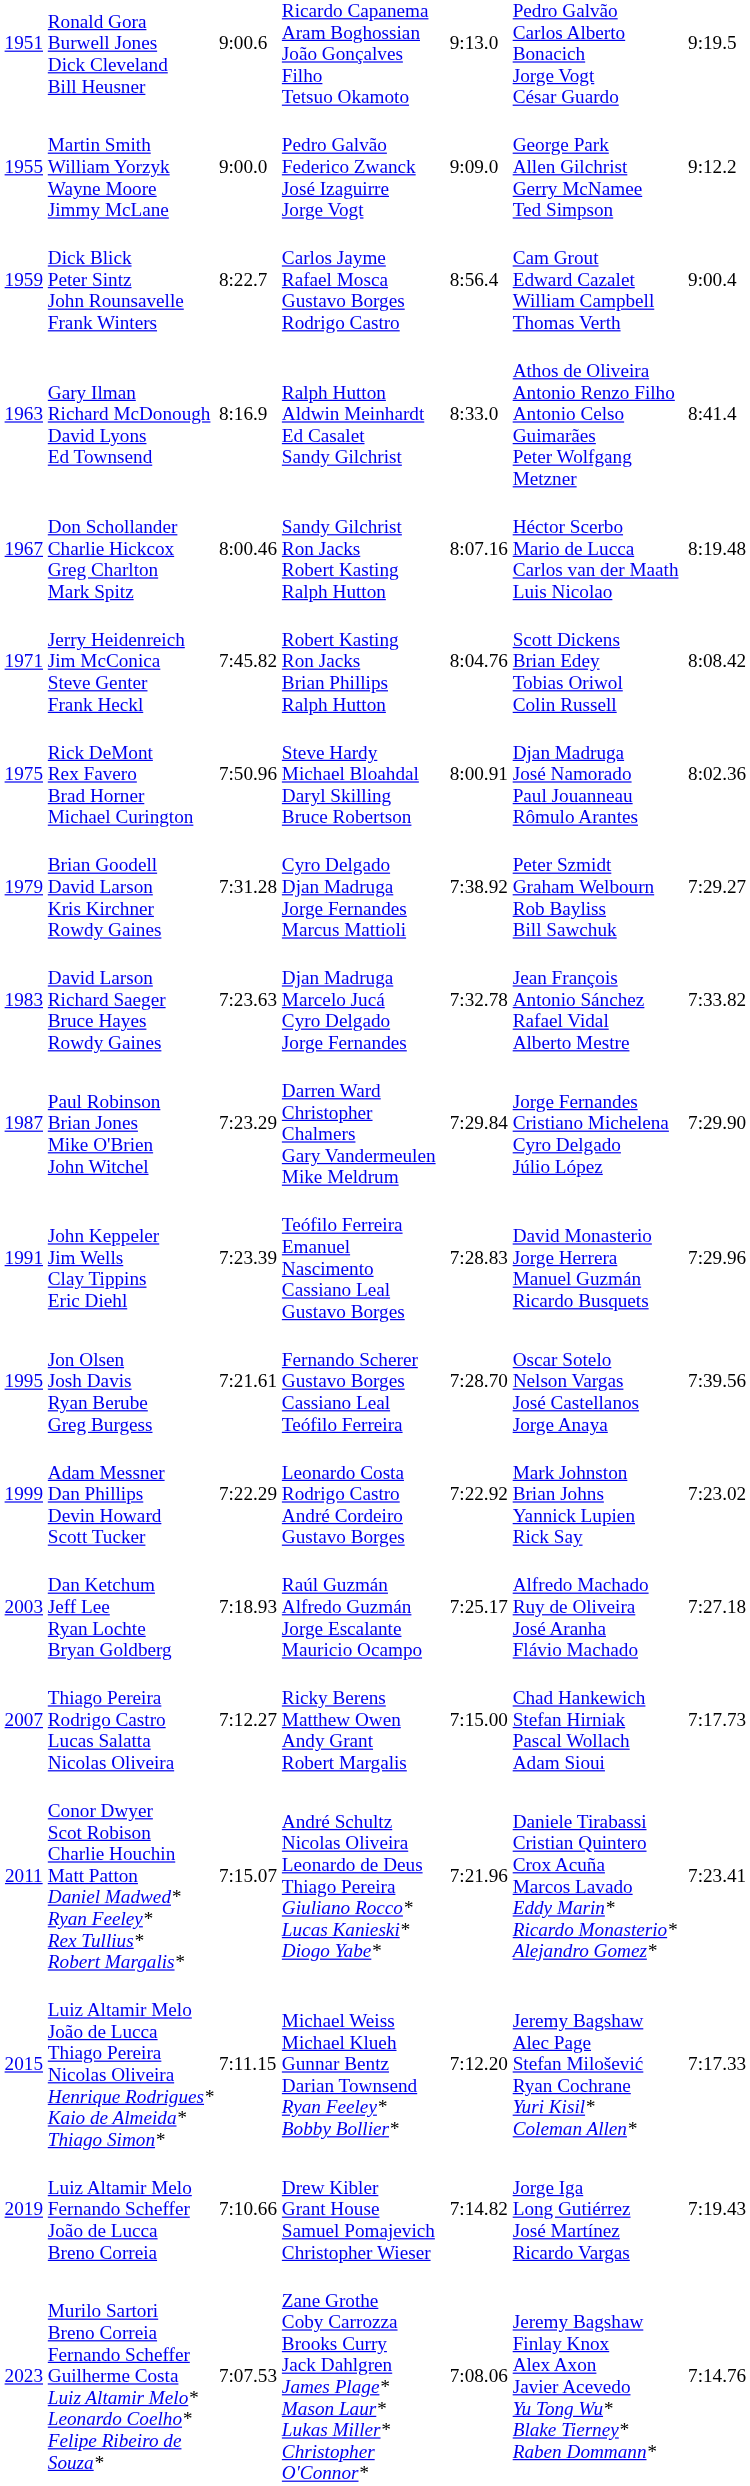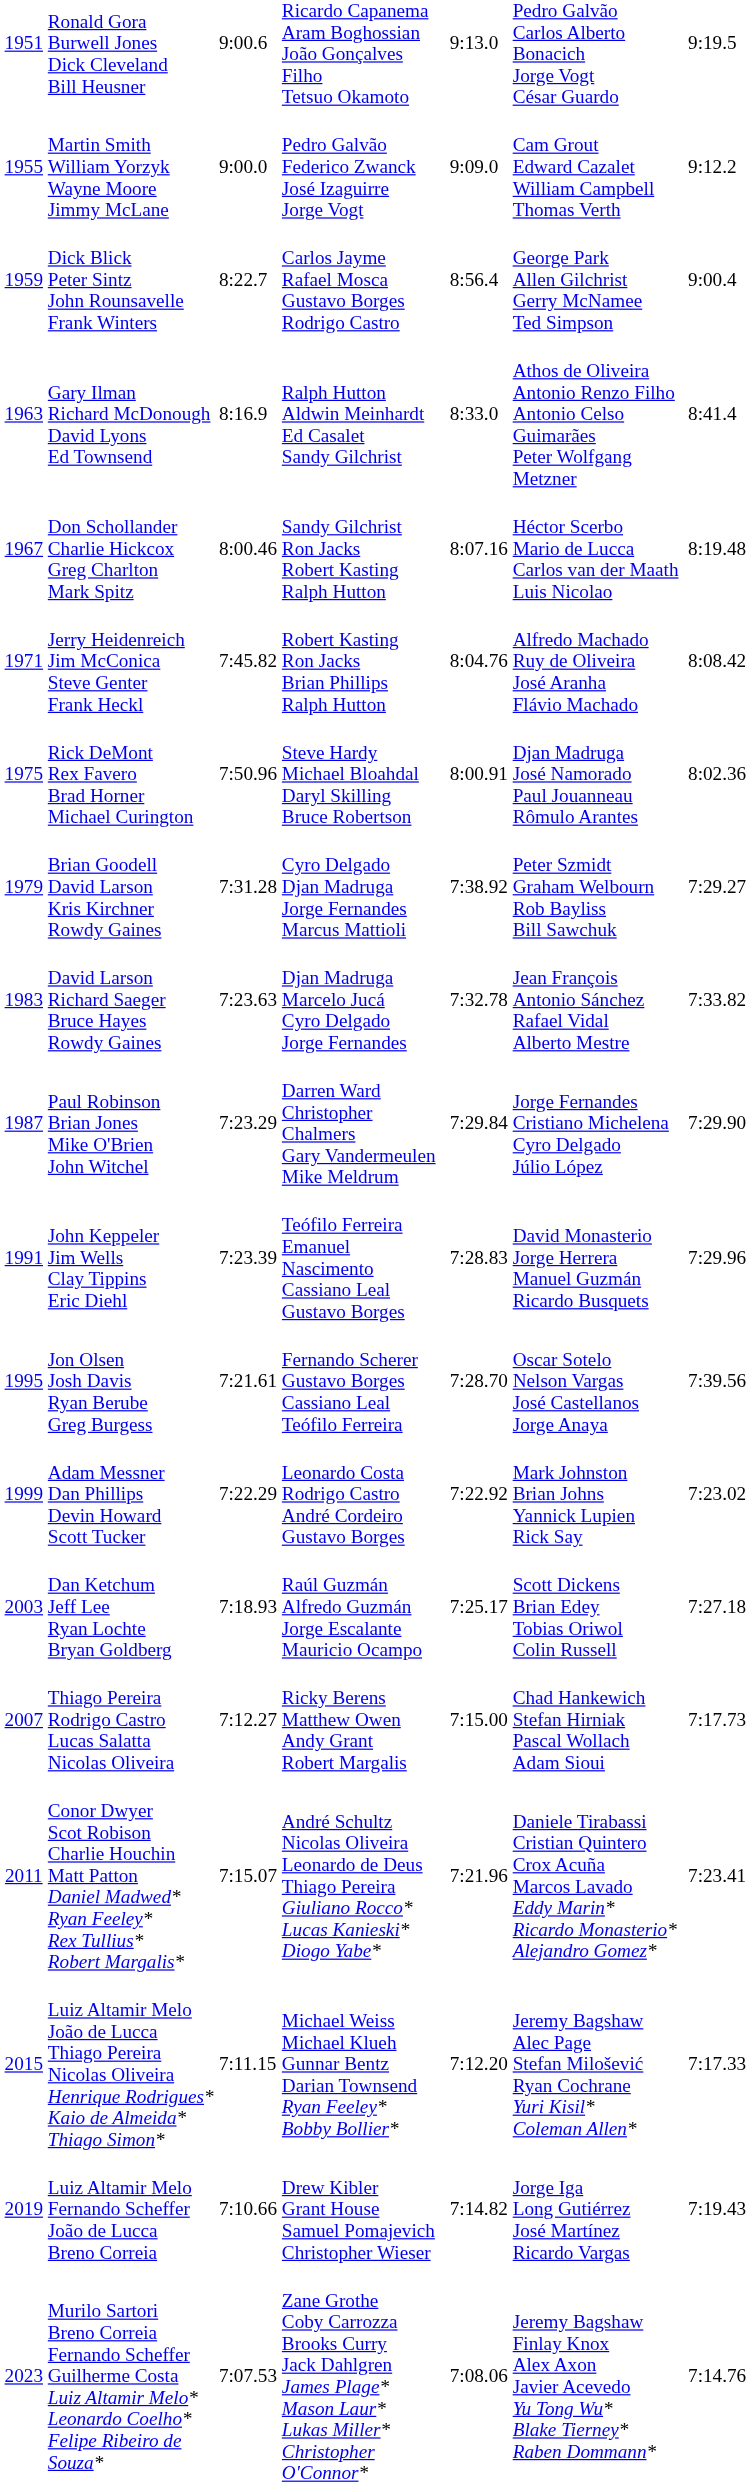 <table>
 <tr>
 <td align=center><a href='#'>1951</a></td>
 <td><br><a href='#'>Ronald Gora</a><br><a href='#'>Burwell Jones</a><br><a href='#'>Dick Cleveland</a><br><a href='#'>Bill Heusner</a></td>
 <td>9:00.6</td>
 <td><br><a href='#'>Ricardo Capanema</a><br><a href='#'>Aram Boghossian</a><br><a href='#'>João Gonçalves Filho</a><br><a href='#'>Tetsuo Okamoto</a></td>
 <td>9:13.0</td>
 <td><br><a href='#'>Pedro Galvão</a><br><a href='#'>Carlos Alberto Bonacich</a><br><a href='#'>Jorge Vogt</a><br><a href='#'>César Guardo</a></td>
 <td>9:19.5</td>
 </tr>
 <tr>
 <td align=center><a href='#'>1955</a></td>
 <td><br><a href='#'>Martin Smith</a><br><a href='#'>William Yorzyk</a><br><a href='#'>Wayne Moore</a><br><a href='#'>Jimmy McLane</a></td>
 <td>9:00.0</td>
 <td><br><a href='#'>Pedro Galvão</a><br><a href='#'>Federico Zwanck</a><br><a href='#'>José Izaguirre</a><br><a href='#'>Jorge Vogt</a></td>
 <td>9:09.0</td>
-<td><br><a href='#'>George Park</a><br><a href='#'>Allen Gilchrist</a><br><a href='#'>Gerry McNamee</a><br><a href='#'>Ted Simpson</a></td>
+<td><br><a href='#'>Cam Grout</a><br><a href='#'>Edward Cazalet</a><br><a href='#'>William Campbell</a><br><a href='#'>Thomas Verth</a></td>
 <td>9:12.2</td>
 </tr>
 <tr>
 <td align=center><a href='#'>1959</a></td>
 <td><br><a href='#'>Dick Blick</a><br><a href='#'>Peter Sintz</a><br><a href='#'>John Rounsavelle</a><br><a href='#'>Frank Winters</a></td>
 <td>8:22.7</td>
 <td><br><a href='#'>Carlos Jayme</a><br><a href='#'>Rafael Mosca</a><br><a href='#'>Gustavo Borges</a><br><a href='#'>Rodrigo Castro</a></td>
 <td>8:56.4</td>
-<td><br><a href='#'>Cam Grout</a><br><a href='#'>Edward Cazalet</a><br><a href='#'>William Campbell</a><br><a href='#'>Thomas Verth</a></td>
+<td><br><a href='#'>George Park</a><br><a href='#'>Allen Gilchrist</a><br><a href='#'>Gerry McNamee</a><br><a href='#'>Ted Simpson</a></td>
 <td>9:00.4</td>
 </tr>
 <tr>
 <td align=center><a href='#'>1963</a></td>
 <td><br><a href='#'>Gary Ilman</a><br><a href='#'>Richard McDonough</a><br><a href='#'>David Lyons</a><br><a href='#'>Ed Townsend</a></td>
 <td>8:16.9</td>
 <td><br><a href='#'>Ralph Hutton</a><br><a href='#'>Aldwin Meinhardt</a><br><a href='#'>Ed Casalet</a><br><a href='#'>Sandy Gilchrist</a></td>
 <td>8:33.0</td>
 <td><br><a href='#'>Athos de Oliveira</a><br><a href='#'>Antonio Renzo Filho</a><br><a href='#'>Antonio Celso Guimarães</a><br><a href='#'>Peter Wolfgang Metzner</a></td>
 <td>8:41.4</td>
 </tr>
 <tr>
 <td align=center><a href='#'>1967</a></td>
 <td><br><a href='#'>Don Schollander</a><br><a href='#'>Charlie Hickcox</a><br><a href='#'>Greg Charlton</a><br><a href='#'>Mark Spitz</a></td>
 <td>8:00.46</td>
 <td><br><a href='#'>Sandy Gilchrist</a><br><a href='#'>Ron Jacks</a><br><a href='#'>Robert Kasting</a><br><a href='#'>Ralph Hutton</a></td>
 <td>8:07.16</td>
 <td><br><a href='#'>Héctor Scerbo</a><br><a href='#'>Mario de Lucca</a><br><a href='#'>Carlos van der Maath</a><br><a href='#'>Luis Nicolao</a></td>
 <td>8:19.48</td>
 </tr>
 <tr>
 <td align=center><a href='#'>1971</a></td>
 <td><br><a href='#'>Jerry Heidenreich</a><br><a href='#'>Jim McConica</a><br><a href='#'>Steve Genter</a><br><a href='#'>Frank Heckl</a></td>
 <td>7:45.82</td>
 <td><br><a href='#'>Robert Kasting</a><br><a href='#'>Ron Jacks</a><br><a href='#'>Brian Phillips</a><br><a href='#'>Ralph Hutton</a></td>
 <td>8:04.76</td>
-<td><br><a href='#'>Scott Dickens</a><br><a href='#'>Brian Edey</a><br><a href='#'>Tobias Oriwol</a><br><a href='#'>Colin Russell</a></td>
+<td><br><a href='#'>Alfredo Machado</a><br><a href='#'>Ruy de Oliveira</a><br><a href='#'>José Aranha</a><br><a href='#'>Flávio Machado</a></td>
 <td>8:08.42</td>
 </tr>
 <tr>
 <td align=center><a href='#'>1975</a></td>
 <td><br><a href='#'>Rick DeMont</a><br><a href='#'>Rex Favero</a><br><a href='#'>Brad Horner</a><br><a href='#'>Michael Curington</a></td>
 <td>7:50.96</td>
 <td><br><a href='#'>Steve Hardy</a><br><a href='#'>Michael Bloahdal</a><br><a href='#'>Daryl Skilling</a><br><a href='#'>Bruce Robertson</a></td>
 <td>8:00.91</td>
 <td><br><a href='#'>Djan Madruga</a><br><a href='#'>José Namorado</a><br><a href='#'>Paul Jouanneau</a><br><a href='#'>Rômulo Arantes</a></td>
 <td>8:02.36</td>
 </tr>
 <tr>
 <td align=center><a href='#'>1979</a></td>
 <td><br><a href='#'>Brian Goodell</a><br><a href='#'>David Larson</a><br><a href='#'>Kris Kirchner</a><br><a href='#'>Rowdy Gaines</a></td>
 <td>7:31.28</td>
 <td><br><a href='#'>Cyro Delgado</a><br><a href='#'>Djan Madruga</a><br><a href='#'>Jorge Fernandes</a><br><a href='#'>Marcus Mattioli</a></td>
 <td>7:38.92</td>
 <td><br><a href='#'>Peter Szmidt</a><br><a href='#'>Graham Welbourn</a><br><a href='#'>Rob Bayliss</a><br><a href='#'>Bill Sawchuk</a></td>
 <td>7:29.27</td>
 </tr>
 <tr>
 <td align=center><a href='#'>1983</a></td>
 <td><br><a href='#'>David Larson</a><br><a href='#'>Richard Saeger</a><br><a href='#'>Bruce Hayes</a><br><a href='#'>Rowdy Gaines</a></td>
 <td>7:23.63</td>
 <td><br><a href='#'>Djan Madruga</a><br><a href='#'>Marcelo Jucá</a><br><a href='#'>Cyro Delgado</a><br><a href='#'>Jorge Fernandes</a></td>
 <td>7:32.78</td>
 <td><br><a href='#'>Jean François</a><br><a href='#'>Antonio Sánchez</a><br><a href='#'>Rafael Vidal</a><br><a href='#'>Alberto Mestre</a></td>
 <td>7:33.82</td>
 </tr>
 <tr>
 <td align=center><a href='#'>1987</a></td>
 <td><br><a href='#'>Paul Robinson</a><br><a href='#'>Brian Jones</a><br><a href='#'>Mike O'Brien</a><br><a href='#'>John Witchel</a></td>
 <td>7:23.29</td>
 <td><br><a href='#'>Darren Ward</a><br><a href='#'>Christopher Chalmers</a><br><a href='#'>Gary Vandermeulen</a><br><a href='#'>Mike Meldrum</a></td>
 <td>7:29.84</td>
 <td><br><a href='#'>Jorge Fernandes</a><br><a href='#'>Cristiano Michelena</a><br><a href='#'>Cyro Delgado</a><br><a href='#'>Júlio López</a></td>
 <td>7:29.90</td>
 </tr>
 <tr>
 <td align=center><a href='#'>1991</a></td>
 <td><br><a href='#'>John Keppeler</a><br><a href='#'>Jim Wells</a><br><a href='#'>Clay Tippins</a><br><a href='#'>Eric Diehl</a></td>
 <td>7:23.39</td>
 <td><br><a href='#'>Teófilo Ferreira</a><br><a href='#'>Emanuel Nascimento</a><br><a href='#'>Cassiano Leal</a><br><a href='#'>Gustavo Borges</a></td>
 <td>7:28.83</td>
 <td><br><a href='#'>David Monasterio</a><br><a href='#'>Jorge Herrera</a><br><a href='#'>Manuel Guzmán</a><br><a href='#'>Ricardo Busquets</a></td>
 <td>7:29.96</td>
 </tr>
 <tr>
 <td align=center><a href='#'>1995</a></td>
 <td><br><a href='#'>Jon Olsen</a><br><a href='#'>Josh Davis</a><br><a href='#'>Ryan Berube</a><br><a href='#'>Greg Burgess</a></td>
 <td>7:21.61</td>
 <td><br><a href='#'>Fernando Scherer</a><br><a href='#'>Gustavo Borges</a><br><a href='#'>Cassiano Leal</a><br><a href='#'>Teófilo Ferreira</a></td>
 <td>7:28.70</td>
 <td><br><a href='#'>Oscar Sotelo</a><br><a href='#'>Nelson Vargas</a><br><a href='#'>José Castellanos</a><br><a href='#'>Jorge Anaya</a></td>
 <td>7:39.56</td>
 </tr>
 <tr>
 <td align=center><a href='#'>1999</a></td>
 <td><br><a href='#'>Adam Messner</a><br><a href='#'>Dan Phillips</a><br><a href='#'>Devin Howard</a><br><a href='#'>Scott Tucker</a></td>
 <td>7:22.29</td>
 <td><br><a href='#'>Leonardo Costa</a><br><a href='#'>Rodrigo Castro</a><br><a href='#'>André Cordeiro</a><br><a href='#'>Gustavo Borges</a></td>
 <td>7:22.92</td>
 <td><br><a href='#'>Mark Johnston</a><br><a href='#'>Brian Johns</a><br><a href='#'>Yannick Lupien</a><br><a href='#'>Rick Say</a></td>
 <td>7:23.02</td>
 </tr>
 <tr>
 <td align=center><a href='#'>2003</a></td>
 <td><br><a href='#'>Dan Ketchum</a><br><a href='#'>Jeff Lee</a><br><a href='#'>Ryan Lochte</a><br><a href='#'>Bryan Goldberg</a></td>
 <td>7:18.93</td>
 <td><br><a href='#'>Raúl Guzmán</a><br><a href='#'>Alfredo Guzmán</a><br><a href='#'>Jorge Escalante</a><br><a href='#'>Mauricio Ocampo</a></td>
 <td>7:25.17</td>
-<td><br><a href='#'>Alfredo Machado</a><br><a href='#'>Ruy de Oliveira</a><br><a href='#'>José Aranha</a><br><a href='#'>Flávio Machado</a></td>
+<td><br><a href='#'>Scott Dickens</a><br><a href='#'>Brian Edey</a><br><a href='#'>Tobias Oriwol</a><br><a href='#'>Colin Russell</a></td>
 <td>7:27.18</td>
 </tr>
 <tr>
 <td align=center><a href='#'>2007</a></td>
 <td><br><a href='#'>Thiago Pereira</a><br><a href='#'>Rodrigo Castro</a><br><a href='#'>Lucas Salatta</a><br><a href='#'>Nicolas Oliveira</a></td>
 <td>7:12.27</td>
 <td><br><a href='#'>Ricky Berens</a><br><a href='#'>Matthew Owen</a><br><a href='#'>Andy Grant</a><br><a href='#'>Robert Margalis</a></td>
 <td>7:15.00</td>
 <td><br><a href='#'>Chad Hankewich</a><br><a href='#'>Stefan Hirniak</a><br><a href='#'>Pascal Wollach</a><br><a href='#'>Adam Sioui</a></td>
 <td>7:17.73</td>
 </tr>
 <tr>
 <td align=center><a href='#'>2011</a></td>
 <td><br><a href='#'>Conor Dwyer</a><br><a href='#'>Scot Robison</a><br><a href='#'>Charlie Houchin</a><br><a href='#'>Matt Patton</a><br><em><a href='#'>Daniel Madwed</a>*</em><br><em><a href='#'>Ryan Feeley</a>*</em><br><em><a href='#'>Rex Tullius</a>*</em><br><em><a href='#'>Robert Margalis</a>*</em></td>
 <td>7:15.07</td>
 <td><br><a href='#'>André Schultz</a><br><a href='#'>Nicolas Oliveira</a><br><a href='#'>Leonardo de Deus</a><br><a href='#'>Thiago Pereira</a><br><em><a href='#'>Giuliano Rocco</a>*</em><br><em><a href='#'>Lucas Kanieski</a>*</em><br><em><a href='#'>Diogo Yabe</a>*</em></td>
 <td>7:21.96</td>
 <td><br><a href='#'>Daniele Tirabassi</a><br><a href='#'>Cristian Quintero</a><br><a href='#'>Crox Acuña</a><br><a href='#'>Marcos Lavado</a><br><em><a href='#'>Eddy Marin</a>*</em><br><em><a href='#'>Ricardo Monasterio</a>*</em><br><em><a href='#'>Alejandro Gomez</a>*</em></td>
 <td>7:23.41</td>
 </tr>
 <tr>
 <td align=center><a href='#'>2015</a></td>
 <td><br><a href='#'>Luiz Altamir Melo</a><br><a href='#'>João de Lucca</a><br><a href='#'>Thiago Pereira</a><br><a href='#'>Nicolas Oliveira</a><br><em><a href='#'>Henrique Rodrigues</a>*</em><br><em><a href='#'>Kaio de Almeida</a>*</em><br><em><a href='#'>Thiago Simon</a>*</em></td>
 <td>7:11.15</td>
 <td><br><a href='#'>Michael Weiss</a><br><a href='#'>Michael Klueh</a><br><a href='#'>Gunnar Bentz</a><br><a href='#'>Darian Townsend</a><br><em><a href='#'>Ryan Feeley</a>*</em><br><em><a href='#'>Bobby Bollier</a>*</em></td>
 <td>7:12.20</td>
 <td><br><a href='#'>Jeremy Bagshaw</a><br><a href='#'>Alec Page</a><br><a href='#'>Stefan Milošević</a><br><a href='#'>Ryan Cochrane</a><br><em><a href='#'>Yuri Kisil</a>*</em><br><em><a href='#'>Coleman Allen</a>*</em></td>
 <td>7:17.33</td>
 </tr>
 <tr>
 <td align=center><a href='#'>2019</a></td>
 <td><br><a href='#'>Luiz Altamir Melo</a><br><a href='#'>Fernando Scheffer</a><br><a href='#'>João de Lucca</a><br><a href='#'>Breno Correia</a></td>
 <td>7:10.66</td>
 <td><br><a href='#'>Drew Kibler</a><br><a href='#'>Grant House</a><br><a href='#'>Samuel Pomajevich</a><br><a href='#'>Christopher Wieser</a></td>
 <td>7:14.82</td>
 <td><br><a href='#'>Jorge Iga</a><br><a href='#'>Long Gutiérrez</a><br><a href='#'>José Martínez</a><br><a href='#'>Ricardo Vargas</a></td>
 <td>7:19.43</td>
 </tr>
 <tr>
 <td align=center><a href='#'>2023</a></td>
 <td><br><a href='#'>Murilo Sartori</a><br><a href='#'>Breno Correia</a><br><a href='#'>Fernando Scheffer</a><br><a href='#'>Guilherme Costa</a><br><em><a href='#'>Luiz Altamir Melo</a>*</em><br><em><a href='#'>Leonardo Coelho</a>*</em><br><em><a href='#'>Felipe Ribeiro de Souza</a>*</em></td>
 <td>7:07.53</td>
 <td><br><a href='#'>Zane Grothe</a><br><a href='#'>Coby Carrozza</a><br><a href='#'>Brooks Curry</a><br><a href='#'>Jack Dahlgren</a><br><em><a href='#'>James Plage</a>*</em><br><em><a href='#'>Mason Laur</a>*</em><br><em><a href='#'>Lukas Miller</a>*</em><br><em><a href='#'>Christopher O'Connor</a>*</em></td>
 <td>7:08.06</td>
 <td><br><a href='#'>Jeremy Bagshaw</a><br><a href='#'>Finlay Knox</a><br><a href='#'>Alex Axon</a><br><a href='#'>Javier Acevedo</a><br><em><a href='#'>Yu Tong Wu</a>*</em><br><em><a href='#'>Blake Tierney</a>*</em><br><em><a href='#'>Raben Dommann</a>*</em></td>
 <td>7:14.76</td>
 </tr>
 </table>
